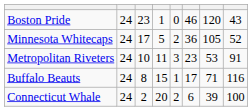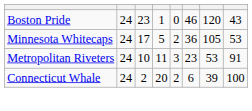 <table class="wikitable sortable" style="text-align:center">
 <tr>
 <th class="unsortable"></th>
 <th></th>
 <th></th>
 <th></th>
 <th></th>
 <th></th>
 <th></th>
 <th></th>
 </tr>
 <tr bgcolor=>
 <td align=left><a href='#'>Boston Pride</a></td>
 <td>24</td>
 <td>23</td>
 <td>1</td>
 <td>0</td>
 <td>46</td>
 <td>120</td>
 <td>43</td>
 </tr>
 <tr bgcolor=>
 <td align=left><a href='#'>Minnesota Whitecaps</a></td>
 <td>24</td>
 <td>17</td>
 <td>5</td>
 <td>2</td>
 <td>36</td>
 <td>105</td>
-<td>52</td>
+<td>53</td>
 </tr>
 <tr bgcolor=>
 <td align=left><a href='#'>Metropolitan Riveters</a></td>
 <td>24</td>
 <td>10</td>
 <td>11</td>
 <td>3</td>
 <td>23</td>
 <td>53</td>
 <td>91</td>
 </tr>
 <tr bgcolor=>
-<td align=left><a href='#'>Buffalo Beauts</a></td>
-<td>24</td>
-<td>8</td>
-<td>15</td>
-<td>1</td>
-<td>17</td>
-<td>71</td>
-<td>116</td>
-</tr>
-<tr bgcolor=>
 <td align=left><a href='#'>Connecticut Whale</a></td>
 <td>24</td>
 <td>2</td>
 <td>20</td>
 <td>2</td>
 <td>6</td>
 <td>39</td>
 <td>100</td>
 </tr>
 </table>
